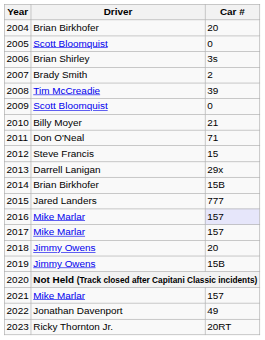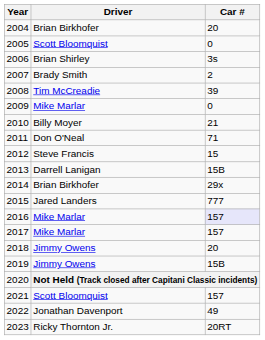 <table class="wikitable">
 <tr>
 <th>Year</th>
 <th>Driver</th>
 <th>Car #</th>
 </tr>
 <tr>
 <td>2004</td>
 <td>Brian Birkhofer</td>
 <td>20</td>
 </tr>
 <tr>
 <td>2005</td>
 <td><a href='#'>Scott Bloomquist</a></td>
 <td>0</td>
 </tr>
 <tr>
 <td>2006</td>
 <td>Brian Shirley</td>
 <td>3s</td>
 </tr>
 <tr>
 <td>2007</td>
 <td>Brady Smith</td>
 <td>2</td>
 </tr>
 <tr>
 <td>2008</td>
 <td><a href='#'>Tim McCreadie</a></td>
 <td>39</td>
 </tr>
 <tr>
 <td>2009</td>
-<td><a href='#'>Scott Bloomquist</a></td>
+<td><a href='#'>Mike Marlar</a></td>
 <td>0</td>
 </tr>
 <tr>
 <td>2010</td>
 <td>Billy Moyer</td>
 <td>21</td>
 </tr>
 <tr>
 <td>2011</td>
 <td>Don O'Neal</td>
 <td>71</td>
 </tr>
 <tr>
 <td>2012</td>
 <td>Steve Francis</td>
 <td>15</td>
 </tr>
 <tr>
 <td>2013</td>
 <td>Darrell Lanigan</td>
-<td>29x</td>
+<td>15B</td>
 </tr>
 <tr>
 <td>2014</td>
 <td>Brian Birkhofer</td>
-<td>15B</td>
+<td>29x</td>
 </tr>
 <tr>
 <td>2015</td>
 <td>Jared Landers</td>
 <td>777</td>
 </tr>
 <tr>
 <td>2016</td>
 <td><a href='#'>Mike Marlar</a></td>
 <td style="background: lavender;">157</td>
 </tr>
 <tr>
 <td>2017</td>
 <td><a href='#'>Mike Marlar</a></td>
 <td>157</td>
 </tr>
 <tr>
 <td>2018</td>
 <td><a href='#'>Jimmy Owens</a></td>
 <td>20</td>
 </tr>
 <tr>
 <td>2019</td>
 <td><a href='#'>Jimmy Owens</a></td>
 <td>15B</td>
 </tr>
 <tr>
 <td>2020</td>
 <th colspan="3" style="text-align: center;">Not Held <small> (Track closed after Capitani Classic incidents) </small></th>
 </tr>
 <tr>
 <td>2021</td>
-<td><a href='#'>Mike Marlar</a></td>
+<td><a href='#'>Scott Bloomquist</a></td>
 <td>157</td>
 </tr>
 <tr>
 <td>2022</td>
 <td>Jonathan Davenport</td>
 <td>49</td>
 </tr>
 <tr>
 <td>2023</td>
 <td>Ricky Thornton Jr.</td>
 <td>20RT</td>
 </tr>
 </table>
